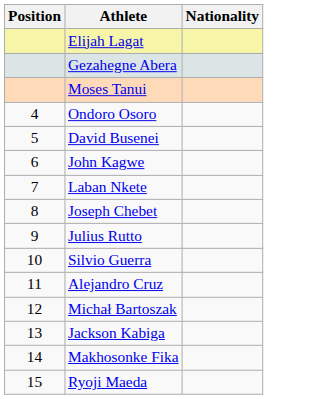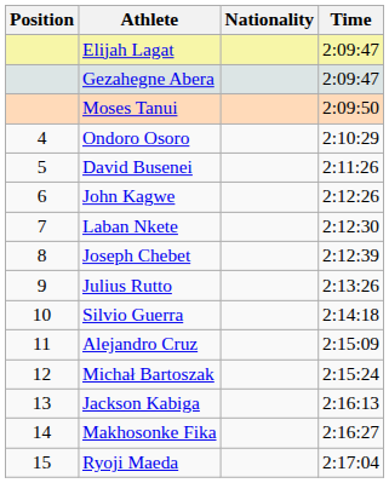 <table class="wikitable sortable">
 <tr>
 <th>Position</th>
 <th>Athlete</th>
 <th>Nationality</th>
+<th>Time</th>
 </tr>
 <tr bgcolor="#F7F6A8">
 <td align=center></td>
 <td><a href='#'>Elijah Lagat</a></td>
 <td></td>
+<td>2:09:47</td>
 </tr>
 <tr bgcolor="#DCE5E5">
 <td align=center></td>
 <td><a href='#'>Gezahegne Abera</a></td>
 <td></td>
+<td>2:09:47</td>
 </tr>
 <tr bgcolor="#FFDAB9">
 <td align=center></td>
 <td><a href='#'>Moses Tanui</a></td>
 <td></td>
+<td>2:09:50</td>
 </tr>
 <tr>
 <td align=center>4</td>
 <td><a href='#'>Ondoro Osoro</a></td>
 <td></td>
+<td>2:10:29</td>
 </tr>
 <tr>
 <td align=center>5</td>
 <td><a href='#'>David Busenei</a></td>
 <td></td>
+<td>2:11:26</td>
 </tr>
 <tr>
 <td align=center>6</td>
 <td><a href='#'>John Kagwe</a></td>
 <td></td>
+<td>2:12:26</td>
 </tr>
 <tr>
 <td align=center>7</td>
 <td><a href='#'>Laban Nkete</a></td>
 <td></td>
+<td>2:12:30</td>
 </tr>
 <tr>
 <td align=center>8</td>
 <td><a href='#'>Joseph Chebet</a></td>
 <td></td>
+<td>2:12:39</td>
 </tr>
 <tr>
 <td align=center>9</td>
 <td><a href='#'>Julius Rutto</a></td>
 <td></td>
+<td>2:13:26</td>
 </tr>
 <tr>
 <td align=center>10</td>
 <td><a href='#'>Silvio Guerra</a></td>
 <td></td>
+<td>2:14:18</td>
 </tr>
 <tr>
 <td align=center>11</td>
 <td><a href='#'>Alejandro Cruz</a></td>
 <td></td>
+<td>2:15:09</td>
 </tr>
 <tr>
 <td align=center>12</td>
 <td><a href='#'>Michał Bartoszak</a></td>
 <td></td>
+<td>2:15:24</td>
 </tr>
 <tr>
 <td align=center>13</td>
 <td><a href='#'>Jackson Kabiga</a></td>
 <td></td>
+<td>2:16:13</td>
 </tr>
 <tr>
 <td align=center>14</td>
 <td><a href='#'>Makhosonke Fika</a></td>
 <td></td>
+<td>2:16:27</td>
 </tr>
 <tr>
 <td align=center>15</td>
 <td><a href='#'>Ryoji Maeda</a></td>
 <td></td>
+<td>2:17:04</td>
 </tr>
 </table>
